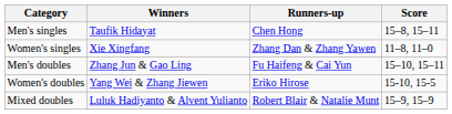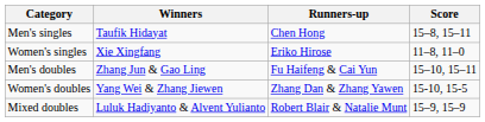 <table class=wikitable>
 <tr>
 <th>Category</th>
 <th>Winners</th>
 <th>Runners-up</th>
 <th>Score</th>
 </tr>
 <tr>
 <td>Men's singles</td>
 <td> <a href='#'>Taufik Hidayat</a></td>
 <td> <a href='#'>Chen Hong</a></td>
 <td>15–8, 15–11</td>
 </tr>
 <tr>
 <td>Women's singles</td>
 <td> <a href='#'>Xie Xingfang</a></td>
-<td> <a href='#'>Zhang Dan</a> & <a href='#'>Zhang Yawen</a></td>
+<td> <a href='#'>Eriko Hirose</a></td>
 <td>11–8, 11–0</td>
 </tr>
 <tr>
 <td>Men's doubles</td>
 <td> <a href='#'>Zhang Jun</a> & <a href='#'>Gao Ling</a></td>
 <td> <a href='#'>Fu Haifeng</a> & <a href='#'>Cai Yun</a></td>
 <td>15–10, 15–11</td>
 </tr>
 <tr>
 <td>Women's doubles</td>
 <td> <a href='#'>Yang Wei</a> & <a href='#'>Zhang Jiewen</a></td>
-<td> <a href='#'>Eriko Hirose</a></td>
+<td> <a href='#'>Zhang Dan</a> & <a href='#'>Zhang Yawen</a></td>
 <td>15-10, 15-5</td>
 </tr>
 <tr>
 <td>Mixed doubles</td>
 <td> <a href='#'>Luluk Hadiyanto</a> & <a href='#'>Alvent Yulianto</a></td>
 <td> <a href='#'>Robert Blair</a> & <a href='#'>Natalie Munt</a></td>
 <td>15–9, 15–9</td>
 </tr>
 </table>
